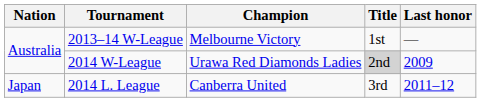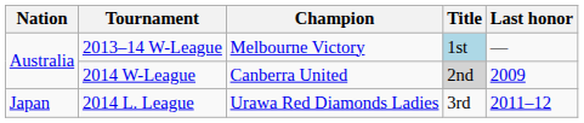 <table class="wikitable sortable">
 <tr>
 <th>Nation</th>
 <th>Tournament</th>
 <th>Champion</th>
 <th data-sort-type="number">Title</th>
 <th>Last honor</th>
 </tr>
 <tr>
 <td rowspan=2> <a href='#'>Australia</a></td>
 <td><a href='#'>2013–14 W-League</a></td>
 <td><a href='#'>Melbourne Victory</a></td>
-<td>1st</td>
+<td style="background: lightblue;">1st</td>
 <td>—</td>
 </tr>
 <tr>
 <td><a href='#'>2014 W-League</a></td>
-<td><a href='#'>Urawa Red Diamonds Ladies</a></td>
+<td><a href='#'>Canberra United</a></td>
 <td style="background: lightgrey;">2nd</td>
 <td><a href='#'>2009</a></td>
 </tr>
 <tr>
 <td> <a href='#'>Japan</a></td>
 <td><a href='#'>2014 L. League</a></td>
-<td><a href='#'>Canberra United</a></td>
+<td><a href='#'>Urawa Red Diamonds Ladies</a></td>
 <td>3rd</td>
 <td><a href='#'>2011–12</a></td>
 </tr>
 </table>
